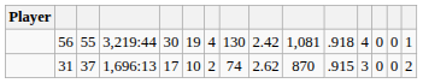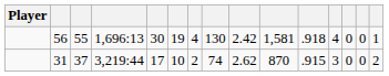 <table class="wikitable sortable" style="text-align:center;">
 <tr>
 <th>Player</th>
 <th></th>
 <th></th>
 <th></th>
 <th></th>
 <th></th>
 <th></th>
 <th></th>
 <th></th>
 <th></th>
 <th></th>
 <th></th>
 <th></th>
 <th></th>
 <th></th>
 </tr>
 <tr>
 <td></td>
 <td>56</td>
 <td>55</td>
-<td>3,219:44</td>
+<td>1,696:13</td>
 <td>30</td>
 <td>19</td>
 <td>4</td>
 <td>130</td>
 <td>2.42</td>
-<td>1,081</td>
+<td>1,581</td>
 <td>.918</td>
 <td>4</td>
 <td>0</td>
 <td>0</td>
 <td>1</td>
 </tr>
 <tr>
 <td></td>
 <td>31</td>
 <td>37</td>
-<td>1,696:13</td>
+<td>3,219:44</td>
 <td>17</td>
 <td>10</td>
 <td>2</td>
 <td>74</td>
 <td>2.62</td>
 <td>870</td>
 <td>.915</td>
 <td>3</td>
 <td>0</td>
 <td>0</td>
 <td>2</td>
 </tr>
 </table>
